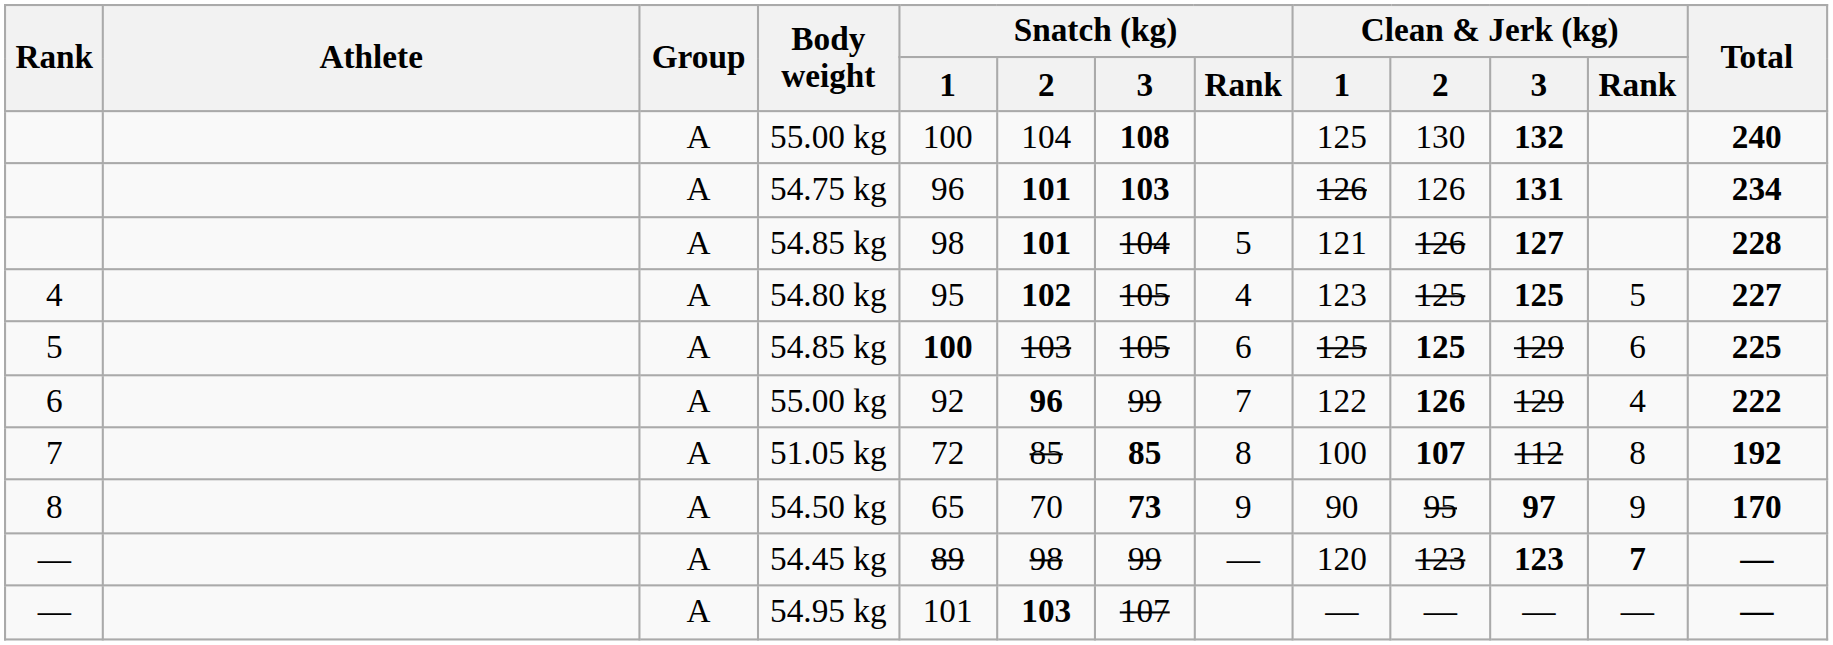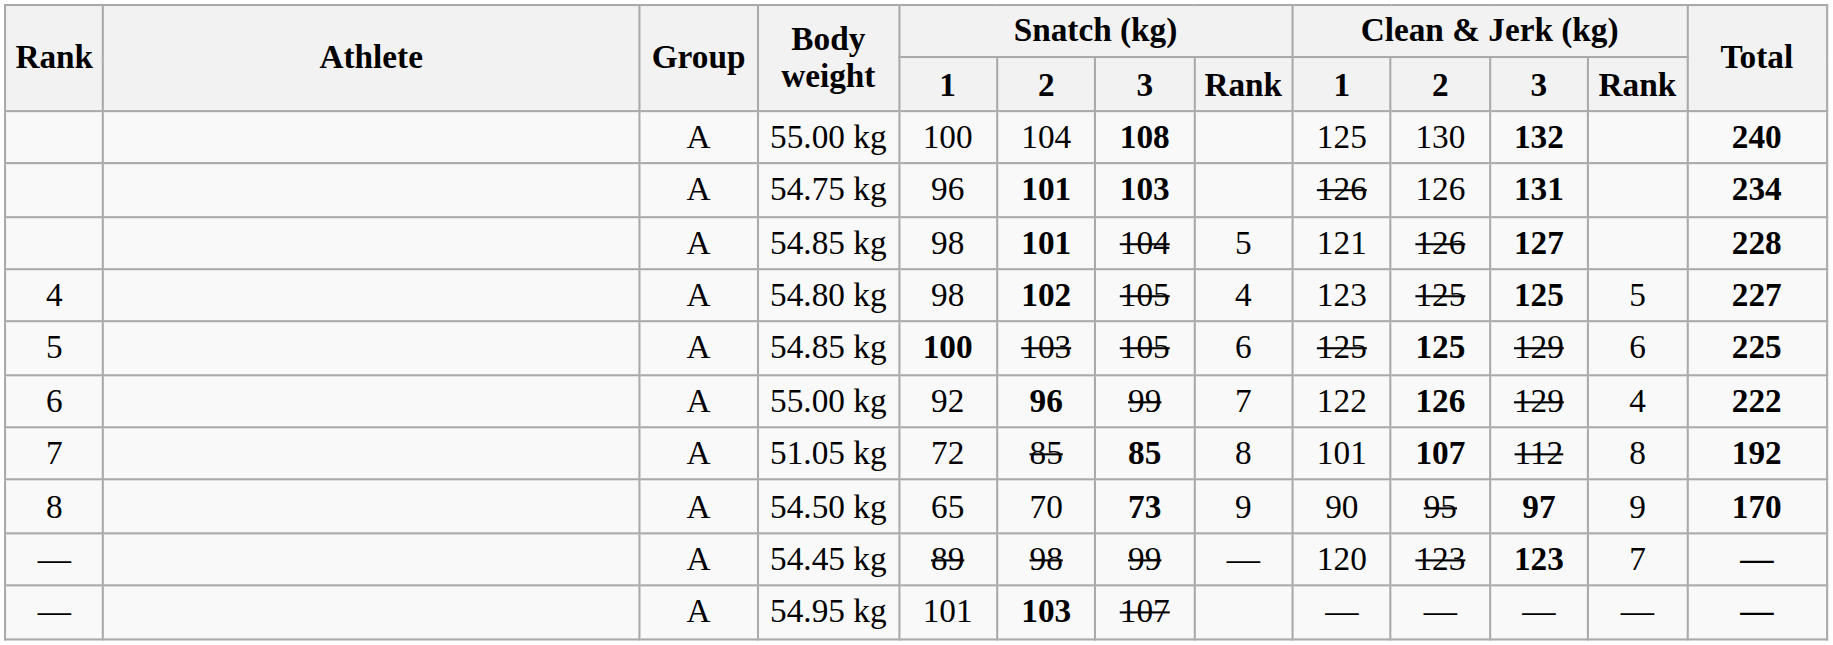 <table class = "wikitable" style="text-align:center;">
 <tr>
 <th rowspan=2 width=40>Rank</th>
 <th rowspan=2 width=250>Athlete</th>
 <th rowspan=2 width=50>Group</th>
 <th rowspan=2 width=60>Body weight</th>
 <th colspan=4>Snatch (kg)</th>
 <th colspan=4>Clean & Jerk (kg)</th>
 <th rowspan=2 width=60>Total</th>
 </tr>
 <tr>
 <th width=40>1</th>
 <th width=40>2</th>
 <th width=40>3</th>
 <th width=40>Rank</th>
 <th width=40>1</th>
 <th width=40>2</th>
 <th width=40>3</th>
 <th width=40>Rank</th>
 </tr>
 <tr>
 <td></td>
 <td align=left></td>
 <td>A</td>
 <td>55.00 kg</td>
 <td>100</td>
 <td>104</td>
 <td><strong>108</strong></td>
 <td></td>
 <td>125</td>
 <td>130</td>
 <td><strong>132</strong></td>
 <td></td>
 <td><strong>240</strong></td>
 </tr>
 <tr>
 <td></td>
 <td align=left></td>
 <td>A</td>
 <td>54.75 kg</td>
 <td>96</td>
 <td><strong>101</strong></td>
 <td><strong>103</strong></td>
 <td></td>
 <td><s>126</s></td>
 <td>126</td>
 <td><strong>131</strong></td>
 <td></td>
 <td><strong>234</strong></td>
 </tr>
 <tr>
 <td></td>
 <td align=left></td>
 <td>A</td>
 <td>54.85 kg</td>
 <td>98</td>
 <td><strong>101</strong></td>
 <td><s>104</s></td>
 <td>5</td>
 <td>121</td>
 <td><s>126</s></td>
 <td><strong>127</strong></td>
 <td></td>
 <td><strong>228</strong></td>
 </tr>
 <tr>
 <td>4</td>
 <td align=left></td>
 <td>A</td>
 <td>54.80 kg</td>
-<td>95</td>
+<td>98</td>
 <td><strong>102</strong></td>
 <td><s>105</s></td>
 <td>4</td>
 <td>123</td>
 <td><s>125</s></td>
 <td><strong>125</strong></td>
 <td>5</td>
 <td><strong>227</strong></td>
 </tr>
 <tr>
 <td>5</td>
 <td align=left></td>
 <td>A</td>
 <td>54.85 kg</td>
 <td><strong>100</strong></td>
 <td><s>103</s></td>
 <td><s>105</s></td>
 <td>6</td>
 <td><s>125</s></td>
 <td><strong>125</strong></td>
 <td><s>129</s></td>
 <td>6</td>
 <td><strong>225</strong></td>
 </tr>
 <tr>
 <td>6</td>
 <td align=left></td>
 <td>A</td>
 <td>55.00 kg</td>
 <td>92</td>
 <td><strong>96</strong></td>
 <td><s>99</s></td>
 <td>7</td>
 <td>122</td>
 <td><strong>126</strong></td>
 <td><s>129</s></td>
 <td>4</td>
 <td><strong>222</strong></td>
 </tr>
 <tr>
 <td>7</td>
 <td align=left></td>
 <td>A</td>
 <td>51.05 kg</td>
 <td>72</td>
 <td><s>85</s></td>
 <td><strong>85</strong></td>
 <td>8</td>
-<td>100</td>
+<td>101</td>
 <td><strong>107</strong></td>
 <td><s>112</s></td>
 <td>8</td>
 <td><strong>192</strong></td>
 </tr>
 <tr>
 <td>8</td>
 <td align=left></td>
 <td>A</td>
 <td>54.50 kg</td>
 <td>65</td>
 <td>70</td>
 <td><strong>73</strong></td>
 <td>9</td>
 <td>90</td>
 <td><s>95</s></td>
 <td><strong>97</strong></td>
 <td>9</td>
 <td><strong>170</strong></td>
 </tr>
 <tr>
 <td>—</td>
 <td align=left></td>
 <td>A</td>
 <td>54.45 kg</td>
 <td><s>89</s></td>
 <td><s>98</s></td>
 <td><s>99</s></td>
 <td>—</td>
 <td>120</td>
 <td><s>123</s></td>
 <td><strong>123</strong></td>
-<td><strong>7</strong></td>
+<td>7</td>
 <td><strong>—</strong></td>
 </tr>
 <tr>
 <td>—</td>
 <td align=left></td>
 <td>A</td>
 <td>54.95 kg</td>
 <td>101</td>
 <td><strong>103</strong></td>
 <td><s>107</s></td>
 <td></td>
 <td>—</td>
 <td>—</td>
 <td>—</td>
 <td>—</td>
 <td><strong>—</strong></td>
 </tr>
 </table>
